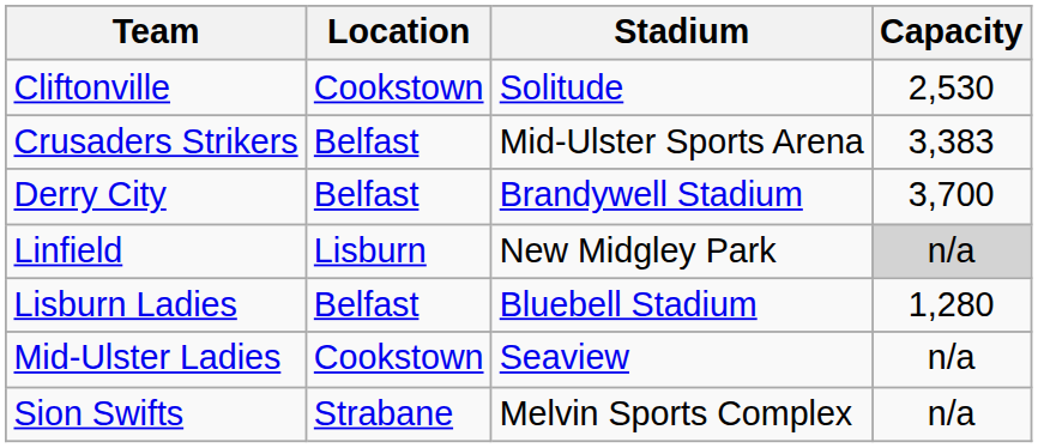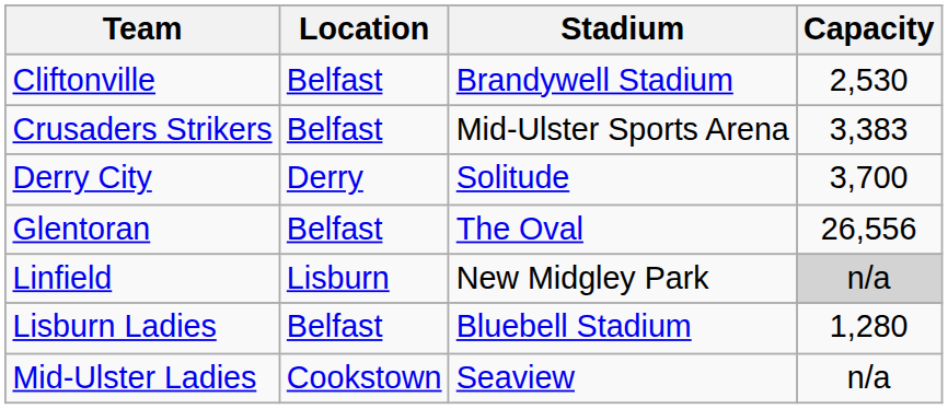 <table class="wikitable sortable">
 <tr>
 <th>Team</th>
 <th>Location</th>
 <th>Stadium</th>
 <th>Capacity</th>
 </tr>
 <tr>
 <td><a href='#'>Cliftonville</a></td>
-<td><a href='#'>Cookstown</a></td>
-<td><a href='#'>Solitude</a></td>
+<td><a href='#'>Belfast</a> </td>
+<td><a href='#'>Brandywell Stadium</a></td>
 <td style="text-align:center">2,530</td>
 </tr>
 <tr>
 <td><a href='#'>Crusaders Strikers</a></td>
 <td><a href='#'>Belfast</a> </td>
 <td>Mid-Ulster Sports Arena</td>
 <td style="text-align:center">3,383</td>
 </tr>
 <tr>
 <td><a href='#'>Derry City</a></td>
+<td><a href='#'>Derry</a></td>
+<td><a href='#'>Solitude</a></td>
+<td style="text-align:center">3,700</td>
+</tr>
+<tr>
+<td><a href='#'>Glentoran</a></td>
 <td><a href='#'>Belfast</a> </td>
-<td><a href='#'>Brandywell Stadium</a></td>
-<td style="text-align:center">3,700</td>
+<td><a href='#'>The Oval</a></td>
+<td style="text-align:center">26,556</td>
 </tr>
 <tr>
 <td><a href='#'>Linfield</a></td>
 <td><a href='#'>Lisburn</a></td>
 <td>New Midgley Park</td>
 <td style="background: lightgrey; text-align:center">n/a</td>
 </tr>
 <tr>
 <td><a href='#'>Lisburn Ladies</a></td>
 <td><a href='#'>Belfast</a> </td>
 <td><a href='#'>Bluebell Stadium</a></td>
 <td style="text-align:center">1,280</td>
 </tr>
 <tr>
 <td><a href='#'>Mid-Ulster Ladies</a></td>
 <td><a href='#'>Cookstown</a></td>
 <td><a href='#'>Seaview</a></td>
 <td style="text-align:center">n/a</td>
 </tr>
-<tr>
-<td><a href='#'>Sion Swifts</a></td>
-<td><a href='#'>Strabane</a></td>
-<td>Melvin Sports Complex</td>
-<td style="text-align:center">n/a</td>
-</tr>
 </table>
